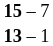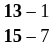 <table style="text-align:center">
 <tr>
 <th width=200></th>
 <th width=100></th>
 <th width=200></th>
 </tr>
 <tr>
 <td align=right><strong></strong></td>
-<td><strong>15</strong> – 7</td>
+<td><strong>13</strong> – 1</td>
 <td align=left></td>
 </tr>
 <tr>
 <td align=right><strong></strong></td>
-<td><strong>13</strong> – 1</td>
+<td><strong>15</strong> – 7</td>
 <td align=left></td>
 </tr>
 </table>
